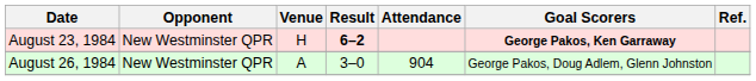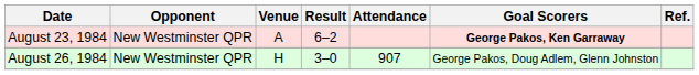 <table class="wikitable" style="font-size:95%; text-align:center">
 <tr>
 <th>Date</th>
 <th>Opponent</th>
 <th>Venue</th>
 <th>Result</th>
 <th>Attendance</th>
 <th>Goal Scorers</th>
 <th>Ref.</th>
 </tr>
 <tr bgcolor="#ffdddd">
 <td>August 23, 1984</td>
 <td>New Westminster QPR</td>
-<td>H</td>
-<td><strong>6–2</strong></td>
+<td>A</td>
+<td>6–2</td>
 <td></td>
 <td><strong><small>George Pakos, Ken Garraway</small></strong></td>
 <td></td>
 </tr>
 <tr>
 </tr>
 <tr bgcolor="#ddffdd">
 <td>August 26, 1984</td>
 <td>New Westminster QPR</td>
-<td>A</td>
+<td>H</td>
 <td>3–0</td>
-<td>904</td>
+<td>907</td>
 <td><small>George Pakos, Doug Adlem, Glenn Johnston</small></td>
 <td></td>
 </tr>
 <tr>
 </tr>
 </table>
